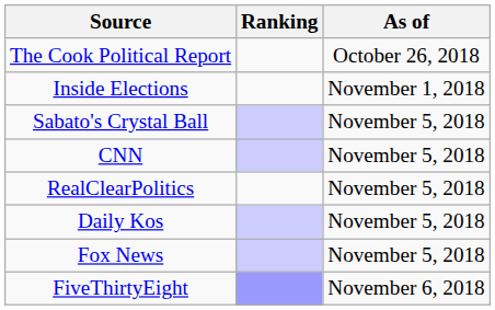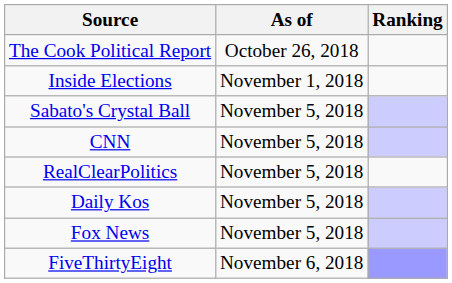 <table class="wikitable" style="text-align:center">
 <tr>
 <th>Source</th>
+<th>As of</th>
 <th>Ranking</th>
-<th>As of</th>
 </tr>
 <tr>
 <td><a href='#'>The Cook Political Report</a></td>
+<td>October 26, 2018</td>
 <td></td>
-<td>October 26, 2018</td>
 </tr>
 <tr>
 <td><a href='#'>Inside Elections</a></td>
+<td>November 1, 2018</td>
 <td></td>
-<td>November 1, 2018</td>
 </tr>
 <tr>
 <td><a href='#'>Sabato's Crystal Ball</a></td>
+<td>November 5, 2018</td>
 <td style="background:#ccf"></td>
-<td>November 5, 2018</td>
 </tr>
 <tr>
 <td><a href='#'>CNN</a></td>
+<td>November 5, 2018</td>
 <td style="background:#ccf"></td>
-<td>November 5, 2018</td>
 </tr>
 <tr>
 <td><a href='#'>RealClearPolitics</a></td>
+<td>November 5, 2018</td>
 <td></td>
-<td>November 5, 2018</td>
 </tr>
 <tr>
 <td><a href='#'>Daily Kos</a></td>
+<td>November 5, 2018</td>
 <td style="background:#ccf"></td>
-<td>November 5, 2018</td>
 </tr>
 <tr>
 <td><a href='#'>Fox News</a></td>
+<td>November 5, 2018</td>
 <td style="background:#ccf"></td>
-<td>November 5, 2018</td>
 </tr>
 <tr>
 <td><a href='#'>FiveThirtyEight</a></td>
+<td>November 6, 2018</td>
 <td style="background:#99f"></td>
-<td>November 6, 2018</td>
 </tr>
 </table>
